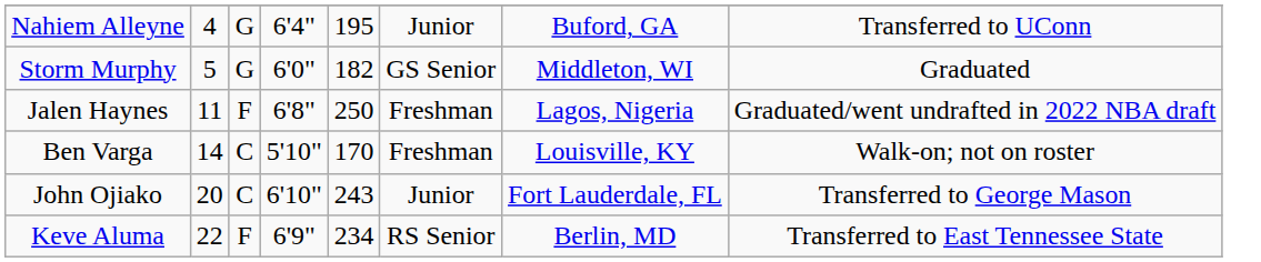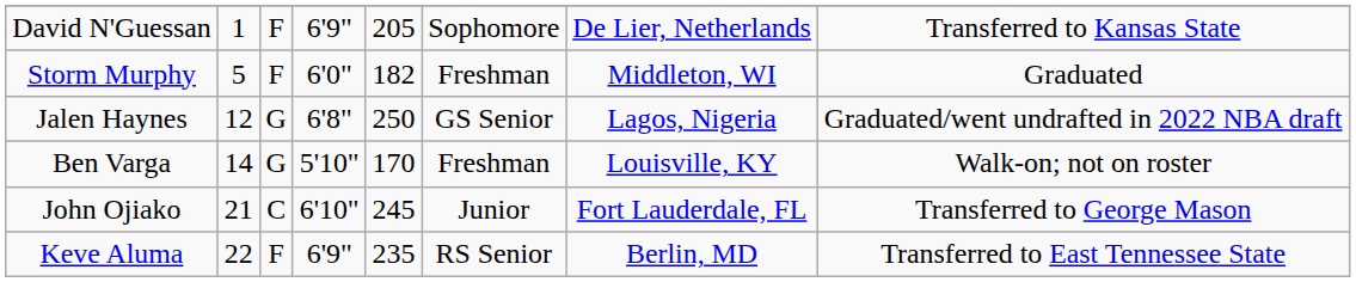 <table class="wikitable sortable" style="text-align:center;">
 <tr align=center>
 </tr>
 <tr>
-<td><a href='#'>Nahiem Alleyne</a></td>
-<td>4</td>
-<td>G</td>
-<td>6'4"</td>
-<td>195</td>
-<td>Junior</td>
-<td><a href='#'>Buford, GA</a></td>
-<td>Transferred to <a href='#'>UConn</a></td>
+<td>David N'Guessan</td>
+<td>1</td>
+<td>F</td>
+<td>6'9"</td>
+<td>205</td>
+<td>Sophomore</td>
+<td><a href='#'>De Lier, Netherlands</a></td>
+<td>Transferred to <a href='#'>Kansas State</a></td>
 </tr>
 <tr>
 <td><a href='#'>Storm Murphy</a></td>
 <td>5</td>
-<td>G</td>
+<td>F</td>
 <td>6'0"</td>
 <td>182</td>
-<td>GS Senior</td>
+<td>Freshman</td>
 <td><a href='#'>Middleton, WI</a></td>
 <td>Graduated</td>
 </tr>
 <tr>
 <td>Jalen Haynes</td>
-<td>11</td>
-<td>F</td>
+<td>12</td>
+<td>G</td>
 <td>6'8"</td>
 <td>250</td>
-<td>Freshman</td>
+<td>GS Senior</td>
 <td><a href='#'>Lagos, Nigeria</a></td>
 <td>Graduated/went undrafted in <a href='#'>2022 NBA draft</a></td>
 </tr>
 <tr>
 <td>Ben Varga</td>
 <td>14</td>
-<td>C</td>
+<td>G</td>
 <td>5'10"</td>
 <td>170</td>
 <td>Freshman</td>
 <td><a href='#'>Louisville, KY</a></td>
 <td>Walk-on; not on roster</td>
 </tr>
 <tr>
 <td>John Ojiako</td>
-<td>20</td>
+<td>21</td>
 <td>C</td>
 <td>6'10"</td>
-<td>243</td>
+<td>245</td>
 <td>Junior</td>
 <td><a href='#'>Fort Lauderdale, FL</a></td>
 <td>Transferred to <a href='#'>George Mason</a></td>
 </tr>
 <tr>
 <td><a href='#'>Keve Aluma</a></td>
 <td>22</td>
 <td>F</td>
 <td>6'9"</td>
-<td>234</td>
+<td>235</td>
 <td>RS Senior</td>
 <td><a href='#'>Berlin, MD</a></td>
 <td>Transferred to <a href='#'>East Tennessee State</a></td>
 </tr>
 </table>
